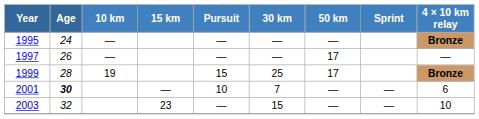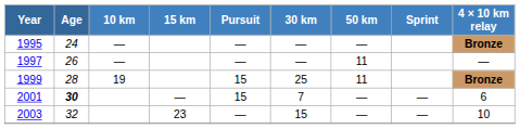 <table class="wikitable" style="font-size:95%; text-align:center; border:grey solid 1px; border-collapse:collapse; background:#ffffff;">
 <tr>
 <th style="background-color:#369; color:white; width:60px;"> Year </th>
 <th style="background-color:#369; color:white; width:40px;"> Age </th>
 <th style="background-color:#4180be; color:white; width:75px;"> 10 km </th>
 <th style="background-color:#4180be; color:white; width:75px;"> 15 km </th>
 <th style="background-color:#4180be; color:white; width:75px;"> Pursuit </th>
 <th style="background-color:#4180be; color:white; width:75px;"> 30 km </th>
 <th style="background-color:#4180be; color:white; width:75px;"> 50 km </th>
 <th style="background-color:#4180be; color:white; width:75px;"> Sprint </th>
 <th style="background-color:#4180be; color:white; width:75px;"> 4 × 10 km <br> relay </th>
 </tr>
 <tr>
 <td><a href='#'>1995</a></td>
 <td><em>24</em></td>
 <td>—</td>
 <td></td>
 <td>—</td>
 <td>—</td>
 <td>—</td>
 <td></td>
 <td bgcolor="cc9966"><strong>Bronze</strong></td>
 </tr>
 <tr>
 <td><a href='#'>1997</a></td>
 <td><em>26</em></td>
 <td>—</td>
 <td></td>
 <td>—</td>
 <td>—</td>
-<td>17</td>
+<td>11</td>
 <td></td>
 <td>—</td>
 </tr>
 <tr>
 <td><a href='#'>1999</a></td>
 <td><em>28</em></td>
 <td>19</td>
 <td></td>
 <td>15</td>
 <td>25</td>
-<td>17</td>
+<td>11</td>
 <td></td>
 <td bgcolor="cc9966"><strong>Bronze</strong></td>
 </tr>
 <tr>
 <td><a href='#'>2001</a></td>
 <td><strong><em>30</em></strong></td>
 <td></td>
 <td>—</td>
-<td>10</td>
+<td>15</td>
 <td>7</td>
 <td>—</td>
 <td>—</td>
 <td>6</td>
 </tr>
 <tr>
 <td><a href='#'>2003</a></td>
 <td><em>32</em></td>
 <td></td>
 <td>23</td>
 <td>—</td>
 <td>15</td>
 <td>—</td>
 <td>—</td>
 <td>10</td>
 </tr>
 <tr>
 </tr>
 </table>
